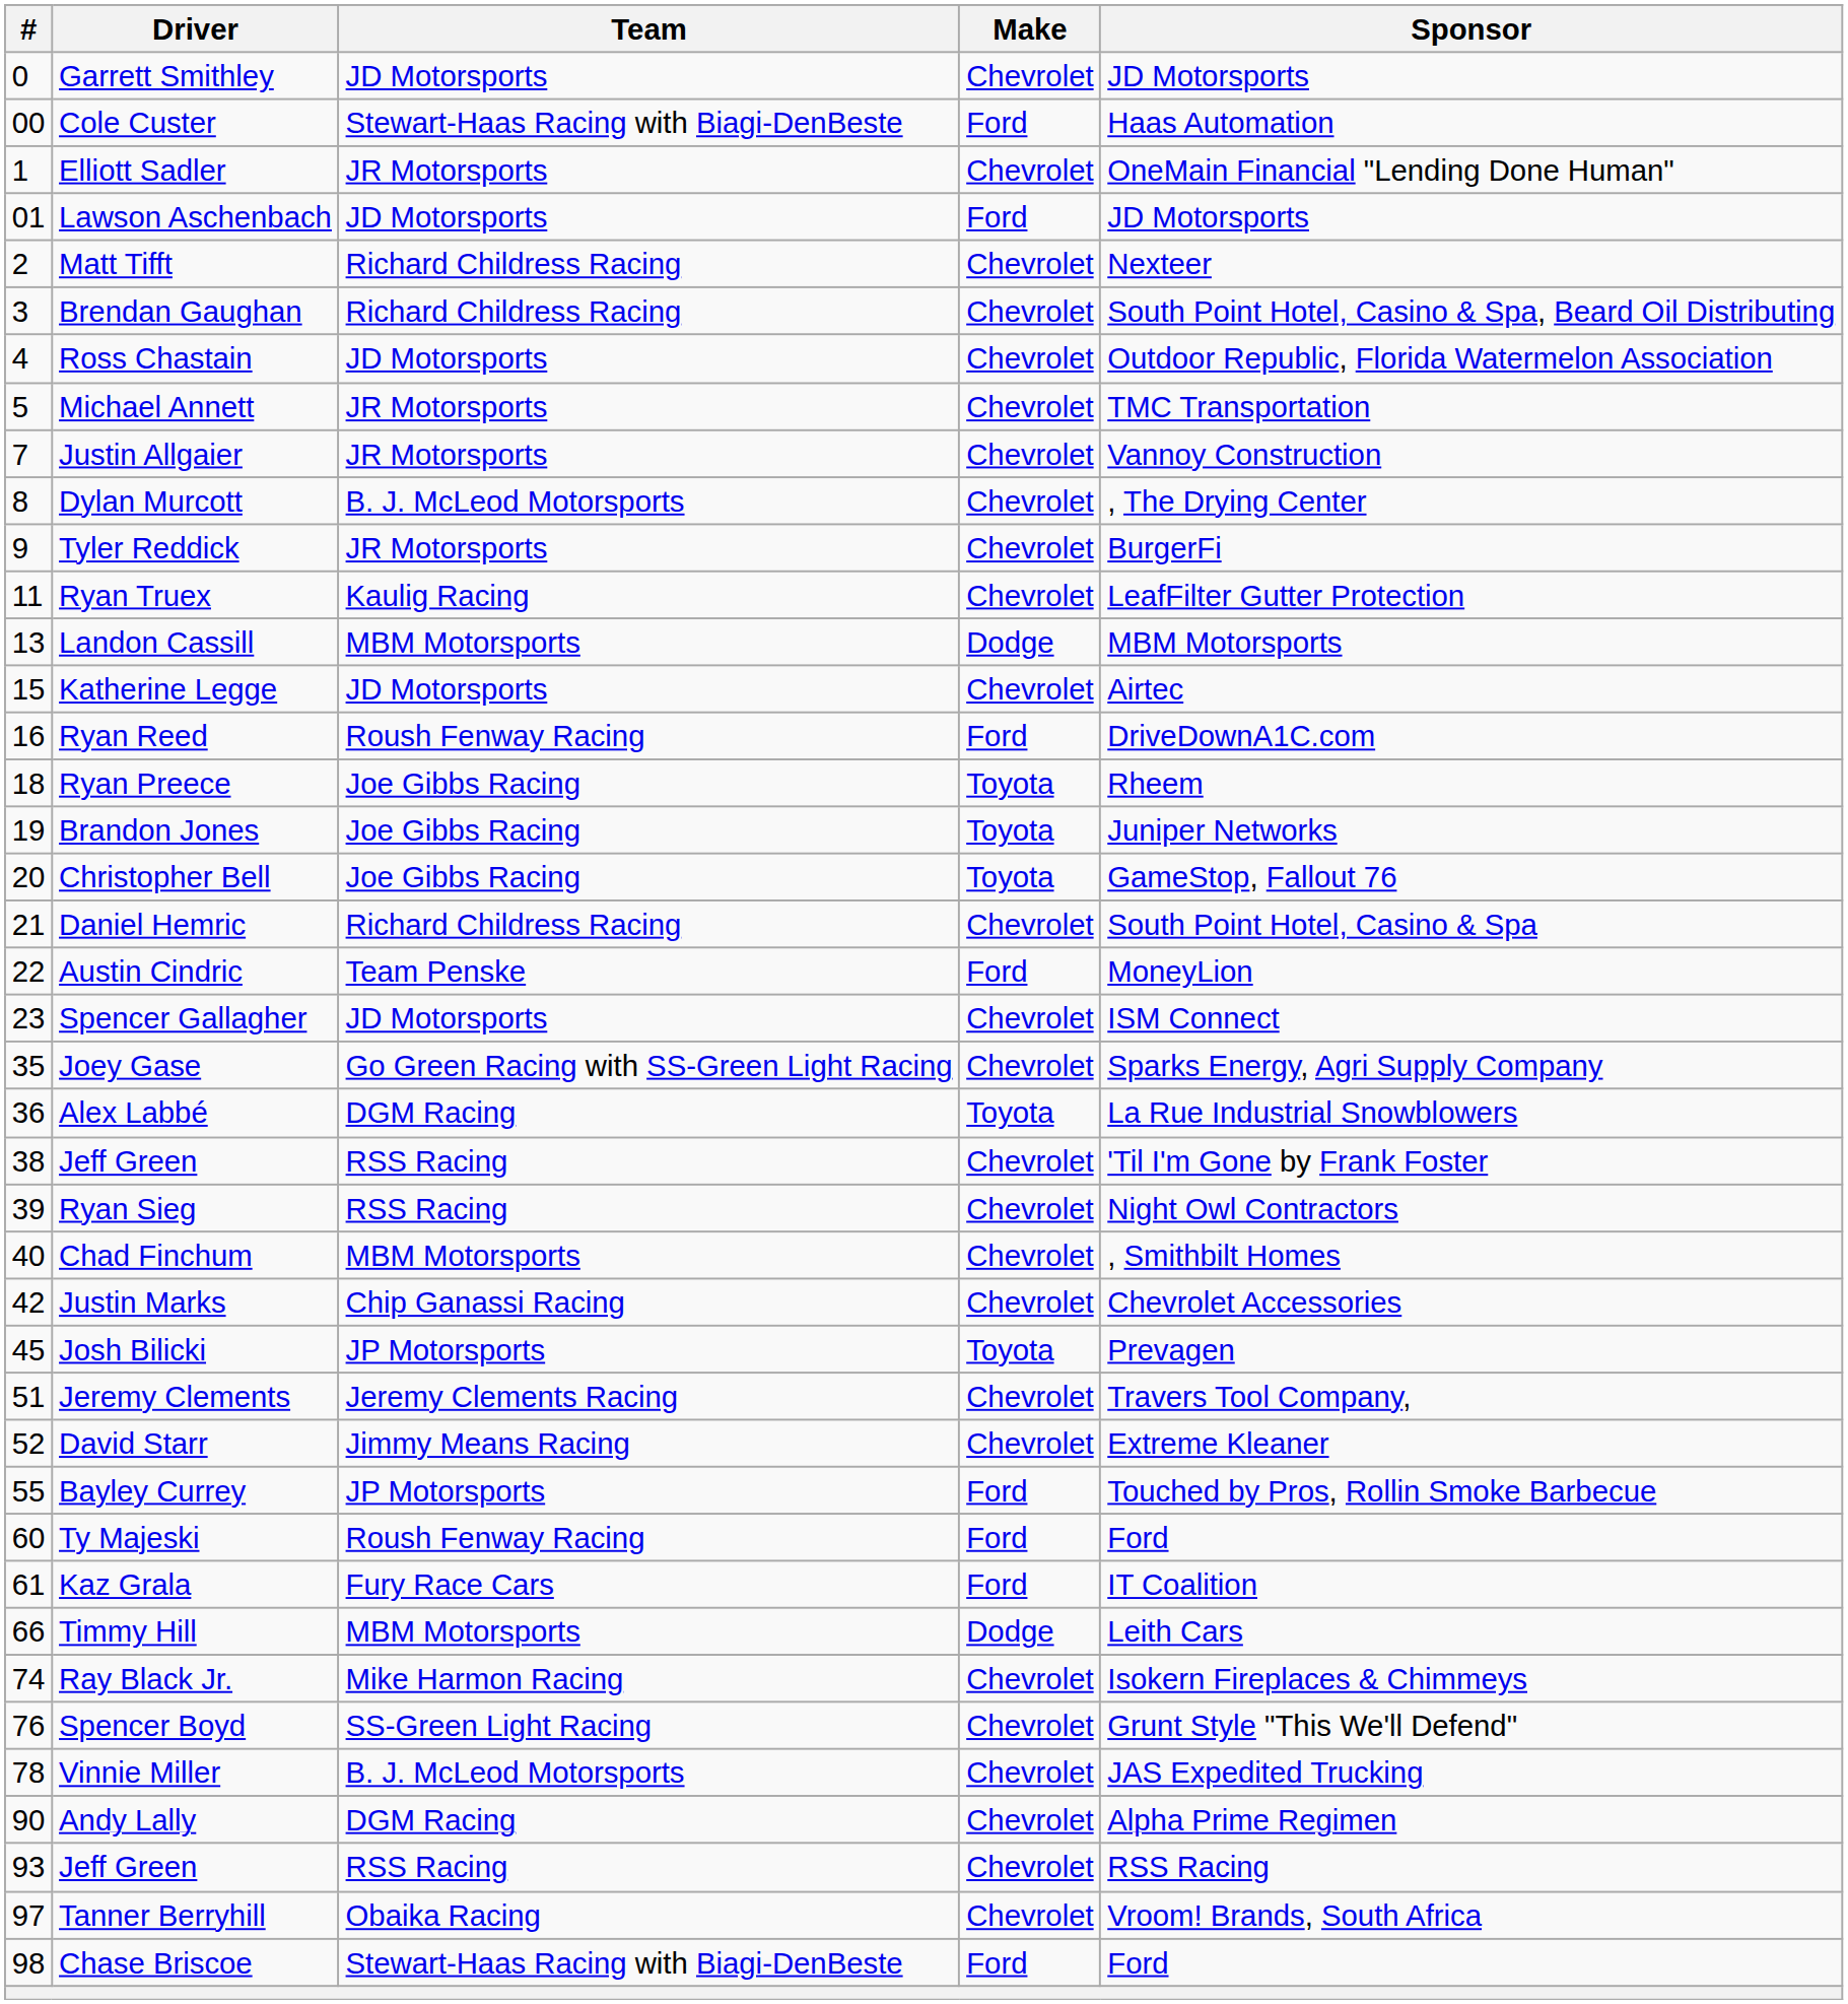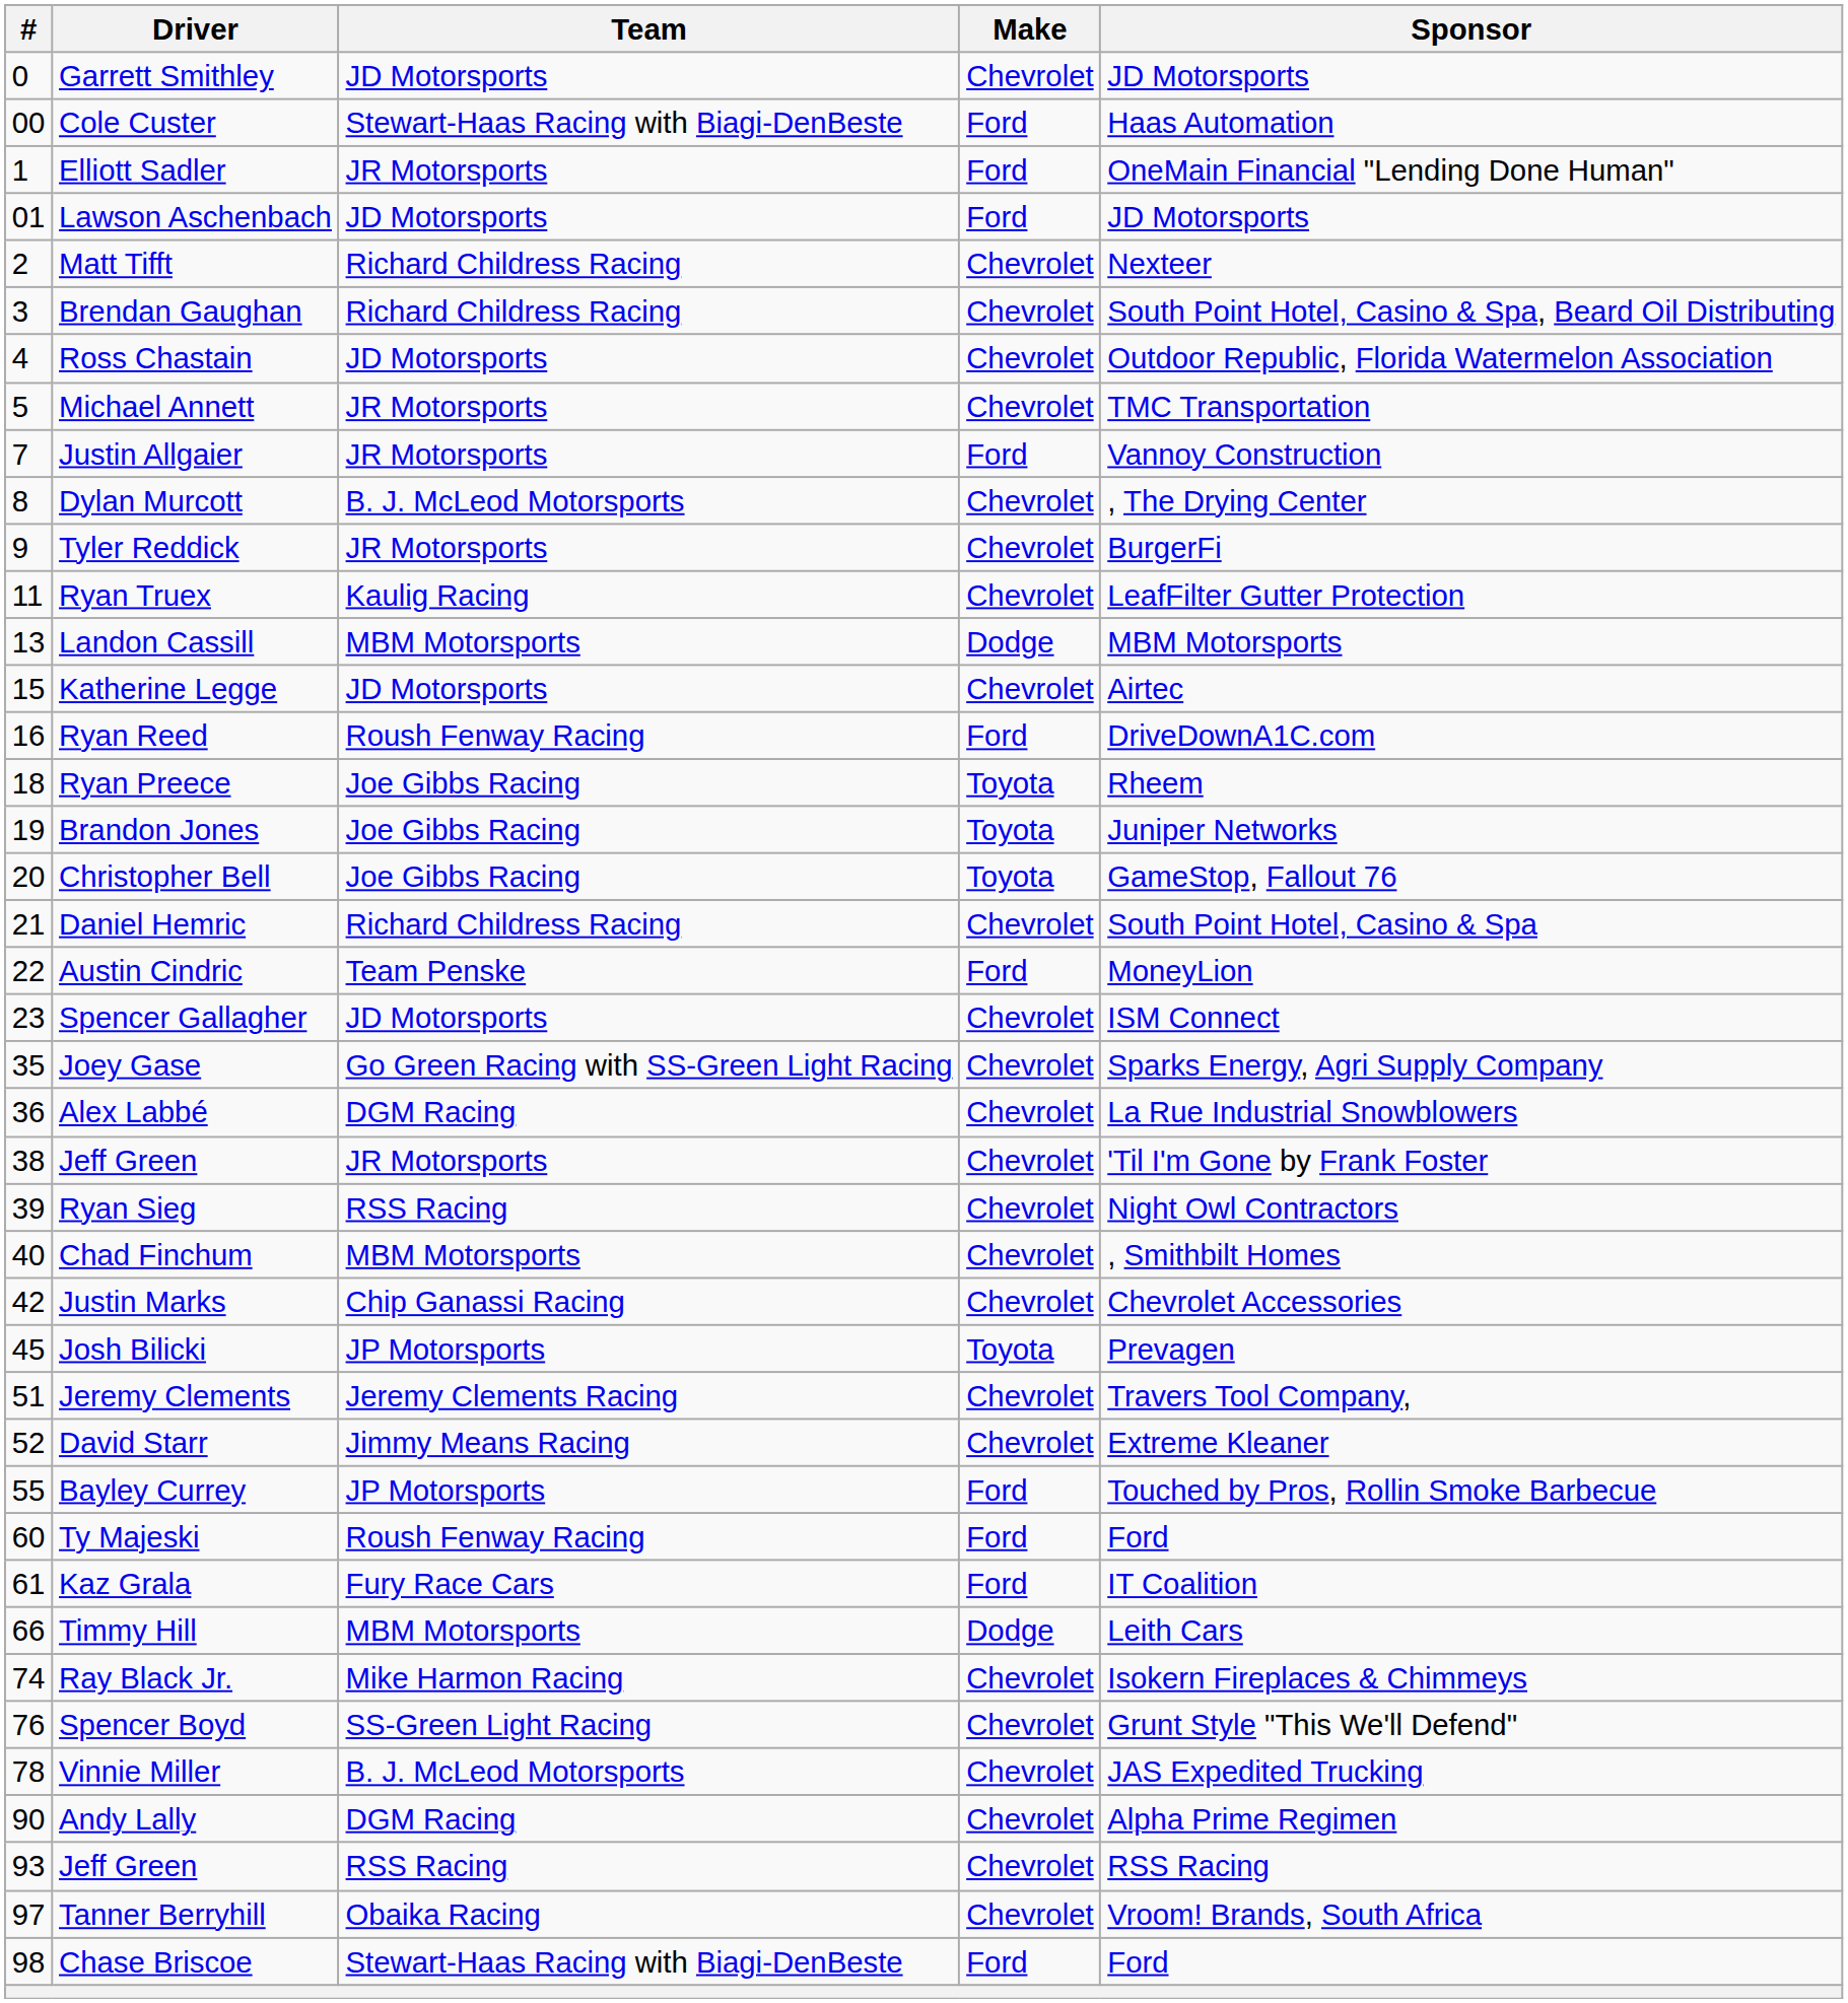 <table class="wikitable" style="font-size:95%">
 <tr>
 <th>#</th>
 <th>Driver</th>
 <th>Team</th>
 <th>Make</th>
 <th>Sponsor</th>
 </tr>
 <tr>
 <td>0</td>
 <td><a href='#'>Garrett Smithley</a></td>
 <td><a href='#'>JD Motorsports</a></td>
 <td><a href='#'>Chevrolet</a></td>
 <td><a href='#'>JD Motorsports</a></td>
 </tr>
 <tr>
 <td>00</td>
 <td><a href='#'>Cole Custer</a></td>
 <td><a href='#'>Stewart-Haas Racing</a> with <a href='#'>Biagi-DenBeste</a></td>
 <td><a href='#'>Ford</a></td>
 <td><a href='#'>Haas Automation</a></td>
 </tr>
 <tr>
 <td>1</td>
 <td><a href='#'>Elliott Sadler</a></td>
 <td><a href='#'>JR Motorsports</a></td>
-<td><a href='#'>Chevrolet</a></td>
+<td><a href='#'>Ford</a></td>
 <td><a href='#'>OneMain Financial</a> "Lending Done Human"</td>
 </tr>
 <tr>
 <td>01</td>
 <td><a href='#'>Lawson Aschenbach</a></td>
 <td><a href='#'>JD Motorsports</a></td>
 <td><a href='#'>Ford</a></td>
 <td><a href='#'>JD Motorsports</a></td>
 </tr>
 <tr>
 <td>2</td>
 <td><a href='#'>Matt Tifft</a></td>
 <td><a href='#'>Richard Childress Racing</a></td>
 <td><a href='#'>Chevrolet</a></td>
 <td><a href='#'>Nexteer</a></td>
 </tr>
 <tr>
 <td>3</td>
 <td><a href='#'>Brendan Gaughan</a></td>
 <td><a href='#'>Richard Childress Racing</a></td>
 <td><a href='#'>Chevrolet</a></td>
 <td><a href='#'>South Point Hotel, Casino & Spa</a>, <a href='#'>Beard Oil Distributing</a></td>
 </tr>
 <tr>
 <td>4</td>
 <td><a href='#'>Ross Chastain</a></td>
 <td><a href='#'>JD Motorsports</a></td>
 <td><a href='#'>Chevrolet</a></td>
 <td><a href='#'>Outdoor Republic</a>, <a href='#'>Florida Watermelon Association</a></td>
 </tr>
 <tr>
 <td>5</td>
 <td><a href='#'>Michael Annett</a></td>
 <td><a href='#'>JR Motorsports</a></td>
 <td><a href='#'>Chevrolet</a></td>
 <td><a href='#'>TMC Transportation</a></td>
 </tr>
 <tr>
 <td>7</td>
 <td><a href='#'>Justin Allgaier</a></td>
 <td><a href='#'>JR Motorsports</a></td>
-<td><a href='#'>Chevrolet</a></td>
+<td><a href='#'>Ford</a></td>
 <td><a href='#'>Vannoy Construction</a></td>
 </tr>
 <tr>
 <td>8</td>
 <td><a href='#'>Dylan Murcott</a></td>
 <td><a href='#'>B. J. McLeod Motorsports</a></td>
 <td><a href='#'>Chevrolet</a></td>
 <td>, <a href='#'>The Drying Center</a></td>
 </tr>
 <tr>
 <td>9</td>
 <td><a href='#'>Tyler Reddick</a></td>
 <td><a href='#'>JR Motorsports</a></td>
 <td><a href='#'>Chevrolet</a></td>
 <td><a href='#'>BurgerFi</a></td>
 </tr>
 <tr>
 <td>11</td>
 <td><a href='#'>Ryan Truex</a></td>
 <td><a href='#'>Kaulig Racing</a></td>
 <td><a href='#'>Chevrolet</a></td>
 <td><a href='#'>LeafFilter Gutter Protection</a></td>
 </tr>
 <tr>
 <td>13</td>
 <td><a href='#'>Landon Cassill</a></td>
 <td><a href='#'>MBM Motorsports</a></td>
 <td><a href='#'>Dodge</a></td>
 <td><a href='#'>MBM Motorsports</a></td>
 </tr>
 <tr>
 <td>15</td>
 <td><a href='#'>Katherine Legge</a></td>
 <td><a href='#'>JD Motorsports</a></td>
 <td><a href='#'>Chevrolet</a></td>
 <td><a href='#'>Airtec</a></td>
 </tr>
 <tr>
 <td>16</td>
 <td><a href='#'>Ryan Reed</a></td>
 <td><a href='#'>Roush Fenway Racing</a></td>
 <td><a href='#'>Ford</a></td>
 <td><a href='#'>DriveDownA1C.com</a></td>
 </tr>
 <tr>
 <td>18</td>
 <td><a href='#'>Ryan Preece</a></td>
 <td><a href='#'>Joe Gibbs Racing</a></td>
 <td><a href='#'>Toyota</a></td>
 <td><a href='#'>Rheem</a></td>
 </tr>
 <tr>
 <td>19</td>
 <td><a href='#'>Brandon Jones</a></td>
 <td><a href='#'>Joe Gibbs Racing</a></td>
 <td><a href='#'>Toyota</a></td>
 <td><a href='#'>Juniper Networks</a></td>
 </tr>
 <tr>
 <td>20</td>
 <td><a href='#'>Christopher Bell</a></td>
 <td><a href='#'>Joe Gibbs Racing</a></td>
 <td><a href='#'>Toyota</a></td>
 <td><a href='#'>GameStop</a>, <a href='#'>Fallout 76</a></td>
 </tr>
 <tr>
 <td>21</td>
 <td><a href='#'>Daniel Hemric</a></td>
 <td><a href='#'>Richard Childress Racing</a></td>
 <td><a href='#'>Chevrolet</a></td>
 <td><a href='#'>South Point Hotel, Casino & Spa</a></td>
 </tr>
 <tr>
 <td>22</td>
 <td><a href='#'>Austin Cindric</a></td>
 <td><a href='#'>Team Penske</a></td>
 <td><a href='#'>Ford</a></td>
 <td><a href='#'>MoneyLion</a></td>
 </tr>
 <tr>
 <td>23</td>
 <td><a href='#'>Spencer Gallagher</a></td>
 <td><a href='#'>JD Motorsports</a></td>
 <td><a href='#'>Chevrolet</a></td>
 <td><a href='#'>ISM Connect</a></td>
 </tr>
 <tr>
 <td>35</td>
 <td><a href='#'>Joey Gase</a></td>
 <td><a href='#'>Go Green Racing</a> with <a href='#'>SS-Green Light Racing</a></td>
 <td><a href='#'>Chevrolet</a></td>
 <td><a href='#'>Sparks Energy</a>, <a href='#'>Agri Supply Company</a></td>
 </tr>
 <tr>
 <td>36</td>
 <td><a href='#'>Alex Labbé</a></td>
 <td><a href='#'>DGM Racing</a></td>
-<td><a href='#'>Toyota</a></td>
+<td><a href='#'>Chevrolet</a></td>
 <td><a href='#'>La Rue Industrial Snowblowers</a></td>
 </tr>
 <tr>
 <td>38</td>
 <td><a href='#'>Jeff Green</a></td>
-<td><a href='#'>RSS Racing</a></td>
+<td><a href='#'>JR Motorsports</a></td>
 <td><a href='#'>Chevrolet</a></td>
 <td><a href='#'>'Til I'm Gone</a> by <a href='#'>Frank Foster</a></td>
 </tr>
 <tr>
 <td>39</td>
 <td><a href='#'>Ryan Sieg</a></td>
 <td><a href='#'>RSS Racing</a></td>
 <td><a href='#'>Chevrolet</a></td>
 <td><a href='#'>Night Owl Contractors</a></td>
 </tr>
 <tr>
 <td>40</td>
 <td><a href='#'>Chad Finchum</a></td>
 <td><a href='#'>MBM Motorsports</a></td>
 <td><a href='#'>Chevrolet</a></td>
 <td>, <a href='#'>Smithbilt Homes</a></td>
 </tr>
 <tr>
 <td>42</td>
 <td><a href='#'>Justin Marks</a></td>
 <td><a href='#'>Chip Ganassi Racing</a></td>
 <td><a href='#'>Chevrolet</a></td>
 <td><a href='#'>Chevrolet Accessories</a></td>
 </tr>
 <tr>
 <td>45</td>
 <td><a href='#'>Josh Bilicki</a></td>
 <td><a href='#'>JP Motorsports</a></td>
 <td><a href='#'>Toyota</a></td>
 <td><a href='#'>Prevagen</a></td>
 </tr>
 <tr>
 <td>51</td>
 <td><a href='#'>Jeremy Clements</a></td>
 <td><a href='#'>Jeremy Clements Racing</a></td>
 <td><a href='#'>Chevrolet</a></td>
 <td><a href='#'>Travers Tool Company</a>, </td>
 </tr>
 <tr>
 <td>52</td>
 <td><a href='#'>David Starr</a></td>
 <td><a href='#'>Jimmy Means Racing</a></td>
 <td><a href='#'>Chevrolet</a></td>
 <td><a href='#'>Extreme Kleaner</a></td>
 </tr>
 <tr>
 <td>55</td>
 <td><a href='#'>Bayley Currey</a></td>
 <td><a href='#'>JP Motorsports</a></td>
 <td><a href='#'>Ford</a></td>
 <td><a href='#'>Touched by Pros</a>, <a href='#'>Rollin Smoke Barbecue</a></td>
 </tr>
 <tr>
 <td>60</td>
 <td><a href='#'>Ty Majeski</a></td>
 <td><a href='#'>Roush Fenway Racing</a></td>
 <td><a href='#'>Ford</a></td>
 <td><a href='#'>Ford</a></td>
 </tr>
 <tr>
 <td>61</td>
 <td><a href='#'>Kaz Grala</a></td>
 <td><a href='#'>Fury Race Cars</a></td>
 <td><a href='#'>Ford</a></td>
 <td><a href='#'>IT Coalition</a></td>
 </tr>
 <tr>
 <td>66</td>
 <td><a href='#'>Timmy Hill</a></td>
 <td><a href='#'>MBM Motorsports</a></td>
 <td><a href='#'>Dodge</a></td>
 <td><a href='#'>Leith Cars</a></td>
 </tr>
 <tr>
 <td>74</td>
 <td><a href='#'>Ray Black Jr.</a></td>
 <td><a href='#'>Mike Harmon Racing</a></td>
 <td><a href='#'>Chevrolet</a></td>
 <td><a href='#'>Isokern Fireplaces & Chimmeys</a></td>
 </tr>
 <tr>
 <td>76</td>
 <td><a href='#'>Spencer Boyd</a></td>
 <td><a href='#'>SS-Green Light Racing</a></td>
 <td><a href='#'>Chevrolet</a></td>
 <td><a href='#'>Grunt Style</a> "This We'll Defend"</td>
 </tr>
 <tr>
 <td>78</td>
 <td><a href='#'>Vinnie Miller</a></td>
 <td><a href='#'>B. J. McLeod Motorsports</a></td>
 <td><a href='#'>Chevrolet</a></td>
 <td><a href='#'>JAS Expedited Trucking</a></td>
 </tr>
 <tr>
 <td>90</td>
 <td><a href='#'>Andy Lally</a></td>
 <td><a href='#'>DGM Racing</a></td>
 <td><a href='#'>Chevrolet</a></td>
 <td><a href='#'>Alpha Prime Regimen</a></td>
 </tr>
 <tr>
 <td>93</td>
 <td><a href='#'>Jeff Green</a></td>
 <td><a href='#'>RSS Racing</a></td>
 <td><a href='#'>Chevrolet</a></td>
 <td><a href='#'>RSS Racing</a></td>
 </tr>
 <tr>
 <td>97</td>
 <td><a href='#'>Tanner Berryhill</a></td>
 <td><a href='#'>Obaika Racing</a></td>
 <td><a href='#'>Chevrolet</a></td>
 <td><a href='#'>Vroom! Brands</a>, <a href='#'>South Africa</a></td>
 </tr>
 <tr>
 <td>98</td>
 <td><a href='#'>Chase Briscoe</a></td>
 <td><a href='#'>Stewart-Haas Racing</a> with <a href='#'>Biagi-DenBeste</a></td>
 <td><a href='#'>Ford</a></td>
 <td><a href='#'>Ford</a></td>
 </tr>
 <tr>
 <th colspan="5"></th>
 </tr>
 </table>
